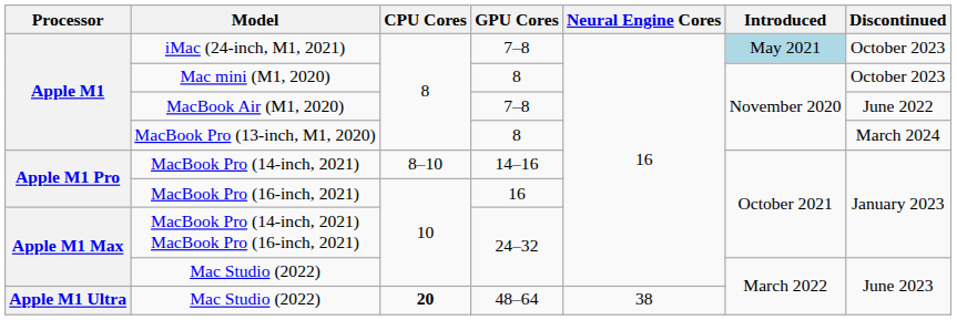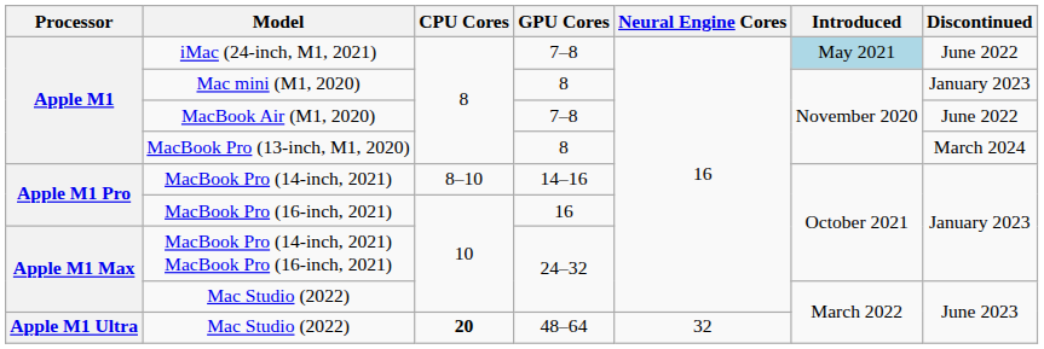 <table class="wikitable sortable" style="font-size:smaller; text-align:center">
 <tr>
 <th>Processor</th>
 <th>Model</th>
 <th>CPU Cores</th>
 <th>GPU Cores</th>
 <th><a href='#'>Neural Engine</a> Cores</th>
 <th>Introduced</th>
 <th>Discontinued</th>
 </tr>
 <tr>
 <th data-sort-value=1 rowspan=4><a href='#'>Apple M1</a></th>
 <td><a href='#'>iMac</a> (24-inch, M1, 2021)</td>
 <td rowspan=4>8</td>
 <td>7–8</td>
 <td rowspan=8>16</td>
 <td style="background: lightblue;">May 2021</td>
-<td>October 2023</td>
+<td>June 2022</td>
 </tr>
 <tr>
 <td><a href='#'>Mac mini</a> (M1, 2020)</td>
 <td>8</td>
 <td rowspan=3>November 2020</td>
-<td>October 2023</td>
+<td>January 2023</td>
 </tr>
 <tr>
 <td><a href='#'>MacBook Air</a> (M1, 2020)</td>
 <td>7–8</td>
 <td>June 2022</td>
 </tr>
 <tr>
 <td><a href='#'>MacBook Pro</a> (13-inch, M1, 2020)</td>
 <td>8</td>
 <td>March 2024</td>
 </tr>
 <tr>
 <th data-sort-value=2 rowspan=2><a href='#'>Apple M1 Pro</a></th>
 <td><a href='#'>MacBook Pro</a> (14-inch, 2021)</td>
 <td>8–10</td>
 <td>14–16</td>
 <td rowspan=3>October 2021</td>
 <td rowspan=3>January 2023</td>
 </tr>
 <tr>
 <td><a href='#'>MacBook Pro</a> (16-inch, 2021)</td>
 <td rowspan=3>10</td>
 <td>16</td>
 </tr>
 <tr>
 <th data-sort-value=3 rowspan=2><a href='#'>Apple M1 Max</a></th>
 <td><a href='#'>MacBook Pro</a> (14-inch, 2021)<br><a href='#'>MacBook Pro</a> (16-inch, 2021)</td>
 <td rowspan=2>24–32</td>
 </tr>
 <tr>
 <td><a href='#'>Mac Studio</a> (2022)</td>
 <td rowspan=2>March 2022</td>
 <td rowspan=2>June 2023</td>
 </tr>
 <tr>
 <th data-sort-value=4><a href='#'>Apple M1 Ultra</a></th>
 <td><a href='#'>Mac Studio</a> (2022)</td>
 <td><strong>20</strong></td>
 <td>48–64</td>
-<td>38</td>
+<td>32</td>
 </tr>
 </table>
